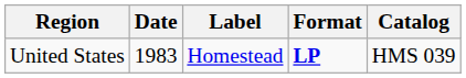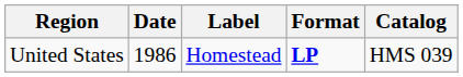 <table class="wikitable">
 <tr>
 <th>Region</th>
 <th>Date</th>
 <th>Label</th>
 <th>Format</th>
 <th>Catalog</th>
 </tr>
 <tr>
 <td>United States</td>
-<td>1983</td>
+<td>1986</td>
 <td><a href='#'>Homestead</a></td>
 <td><strong><a href='#'>LP</a></strong></td>
 <td>HMS 039</td>
 </tr>
 </table>
